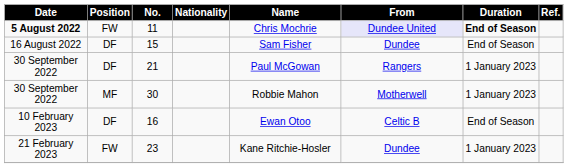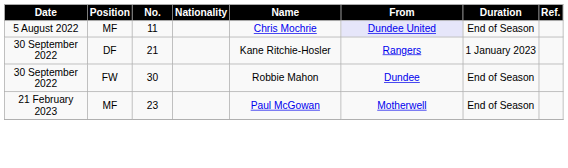 <table class="wikitable"  style="text-align:center; font-size:90%; ">
 <tr>
 <th style="background:#000000; color:white; width:110px;">Date</th>
 <th style="background:#000000; color:white; width:50px;">Position</th>
 <th style="background:#000000; color:white; width:50px;">No.</th>
 <th style="background:#000000; color:white; width:50px;">Nationality</th>
 <th style="background:#000000; color:white; width:150px;">Name</th>
 <th style="background:#000000; color:white; width:165px;">From</th>
 <th style="background:#000000; color:white; width:100px;">Duration</th>
 <th style="background:#000000; color:white; width:25px;">Ref.</th>
 </tr>
 <tr>
-<td><strong>5 August 2022</strong></td>
-<td>FW</td>
+<td>5 August 2022</td>
+<td>MF</td>
 <td>11</td>
 <td></td>
 <td><a href='#'>Chris Mochrie</a></td>
 <td style="background: lavender;"><a href='#'>Dundee United</a></td>
-<td><strong>End of Season</strong></td>
-<td></td>
-</tr>
-<tr>
-<td>16 August 2022</td>
-<td>DF</td>
-<td>15</td>
-<td></td>
-<td><a href='#'>Sam Fisher</a></td>
-<td><a href='#'>Dundee</a></td>
 <td>End of Season</td>
 <td></td>
 </tr>
 <tr>
 <td>30 September 2022</td>
 <td>DF</td>
 <td>21</td>
 <td></td>
-<td><a href='#'>Paul McGowan</a></td>
+<td>Kane Ritchie-Hosler</td>
 <td><a href='#'>Rangers</a></td>
 <td>1 January 2023</td>
 <td></td>
 </tr>
 <tr>
 <td>30 September 2022</td>
-<td>MF</td>
+<td>FW</td>
 <td>30</td>
 <td></td>
 <td>Robbie Mahon</td>
-<td><a href='#'>Motherwell</a></td>
-<td>1 January 2023</td>
-<td></td>
-</tr>
-<tr>
-<td>10 February 2023</td>
-<td>DF</td>
-<td>16</td>
-<td></td>
-<td><a href='#'>Ewan Otoo</a></td>
-<td><a href='#'>Celtic B</a></td>
+<td><a href='#'>Dundee</a></td>
 <td>End of Season</td>
 <td></td>
 </tr>
 <tr>
 <td>21 February 2023</td>
-<td>FW</td>
+<td>MF</td>
 <td>23</td>
 <td></td>
-<td>Kane Ritchie-Hosler</td>
-<td><a href='#'>Dundee</a></td>
-<td>1 January 2023</td>
+<td><a href='#'>Paul McGowan</a></td>
+<td><a href='#'>Motherwell</a></td>
+<td>End of Season</td>
 <td></td>
 </tr>
 <tr>
 </tr>
 </table>
